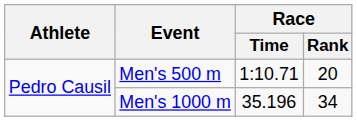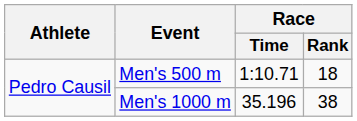 <table class="wikitable" style="font-size:90%">
 <tr>
 <th rowspan=2>Athlete</th>
 <th rowspan=2>Event</th>
 <th colspan="2">Race</th>
 </tr>
 <tr style="font-size:95%">
 <th>Time</th>
 <th>Rank</th>
 </tr>
 <tr align=center>
 <td align=left rowspan=2><a href='#'>Pedro Causil</a></td>
 <td align=left><a href='#'>Men's 500 m</a></td>
 <td>1:10.71</td>
-<td>20</td>
+<td>18</td>
 </tr>
 <tr align=center>
 <td align=left><a href='#'>Men's 1000 m</a></td>
 <td>35.196</td>
-<td>34</td>
+<td>38</td>
 </tr>
 </table>
